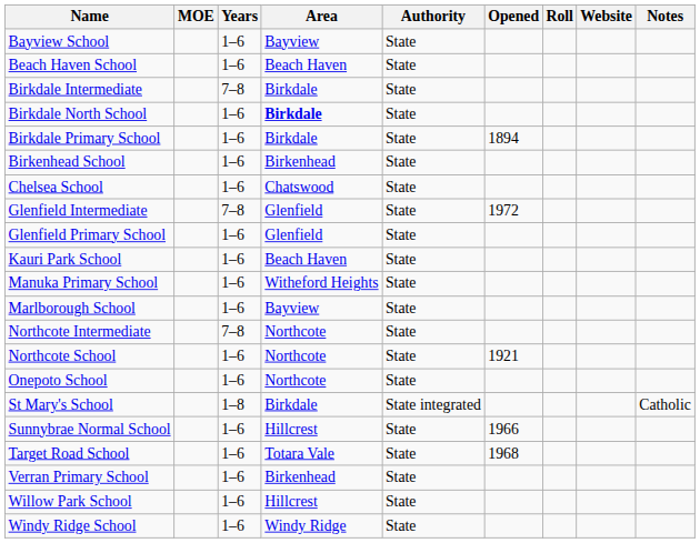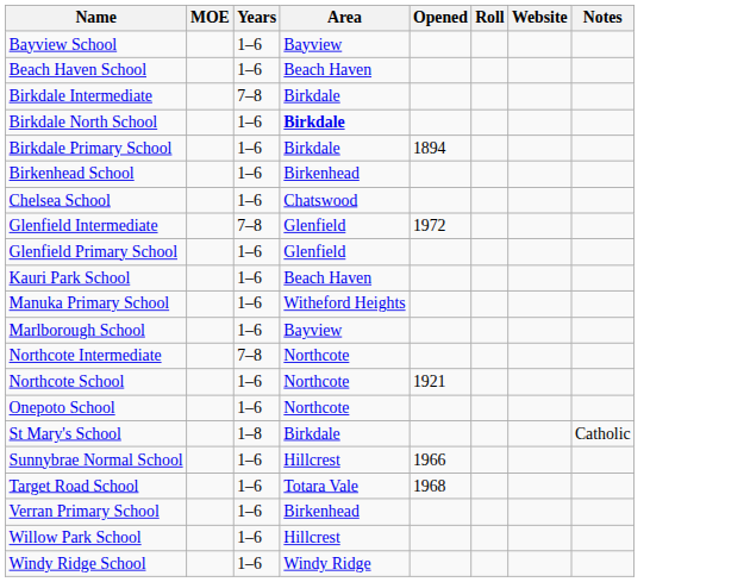 <table class="wikitable sortable">
 <tr>
 <th>Name</th>
 <th>MOE</th>
 <th>Years</th>
 <th>Area</th>
-<th>Authority</th>
 <th>Opened</th>
 <th>Roll</th>
 <th class="unsortable">Website</th>
 <th class="unsortable">Notes</th>
 </tr>
 <tr>
 <td><a href='#'>Bayview School</a></td>
 <td></td>
 <td>1–6</td>
 <td><a href='#'>Bayview</a></td>
-<td>State</td>
 <td></td>
 <td></td>
 <td></td>
 <td></td>
 </tr>
 <tr>
 <td><a href='#'>Beach Haven School</a></td>
 <td></td>
 <td>1–6</td>
 <td><a href='#'>Beach Haven</a></td>
-<td>State</td>
 <td></td>
 <td></td>
 <td></td>
 <td></td>
 </tr>
 <tr>
 <td><a href='#'>Birkdale Intermediate</a></td>
 <td></td>
 <td>7–8</td>
 <td><a href='#'>Birkdale</a></td>
-<td>State</td>
 <td></td>
 <td></td>
 <td></td>
 <td></td>
 </tr>
 <tr>
 <td><a href='#'>Birkdale North School</a></td>
 <td></td>
 <td>1–6</td>
 <td><strong><a href='#'>Birkdale</a></strong></td>
-<td>State</td>
 <td></td>
 <td></td>
 <td></td>
 <td></td>
 </tr>
 <tr>
 <td><a href='#'>Birkdale Primary School</a></td>
 <td></td>
 <td>1–6</td>
 <td><a href='#'>Birkdale</a></td>
-<td>State</td>
 <td>1894</td>
 <td></td>
 <td></td>
 <td></td>
 </tr>
 <tr>
 <td><a href='#'>Birkenhead School</a></td>
 <td></td>
 <td>1–6</td>
 <td><a href='#'>Birkenhead</a></td>
-<td>State</td>
 <td></td>
 <td></td>
 <td></td>
 <td></td>
 </tr>
 <tr>
 <td><a href='#'>Chelsea School</a></td>
 <td></td>
 <td>1–6</td>
 <td><a href='#'>Chatswood</a></td>
-<td>State</td>
 <td></td>
 <td></td>
 <td></td>
 <td></td>
 </tr>
 <tr>
 <td><a href='#'>Glenfield Intermediate</a></td>
 <td></td>
 <td>7–8</td>
 <td><a href='#'>Glenfield</a></td>
-<td>State</td>
 <td>1972</td>
 <td></td>
 <td></td>
 <td></td>
 </tr>
 <tr>
 <td><a href='#'>Glenfield Primary School</a></td>
 <td></td>
 <td>1–6</td>
 <td><a href='#'>Glenfield</a></td>
-<td>State</td>
 <td></td>
 <td></td>
 <td></td>
 <td></td>
 </tr>
 <tr>
 <td><a href='#'>Kauri Park School</a></td>
 <td></td>
 <td>1–6</td>
 <td><a href='#'>Beach Haven</a></td>
-<td>State</td>
 <td></td>
 <td></td>
 <td></td>
 <td></td>
 </tr>
 <tr>
 <td><a href='#'>Manuka Primary School</a></td>
 <td></td>
 <td>1–6</td>
 <td><a href='#'>Witheford Heights</a></td>
-<td>State</td>
 <td></td>
 <td></td>
 <td></td>
 <td></td>
 </tr>
 <tr>
 <td><a href='#'>Marlborough School</a></td>
 <td></td>
 <td>1–6</td>
 <td><a href='#'>Bayview</a></td>
-<td>State</td>
 <td></td>
 <td></td>
 <td></td>
 <td></td>
 </tr>
 <tr>
 <td><a href='#'>Northcote Intermediate</a></td>
 <td></td>
 <td>7–8</td>
 <td><a href='#'>Northcote</a></td>
-<td>State</td>
 <td></td>
 <td></td>
 <td></td>
 <td></td>
 </tr>
 <tr>
 <td><a href='#'>Northcote School</a></td>
 <td></td>
 <td>1–6</td>
 <td><a href='#'>Northcote</a></td>
-<td>State</td>
 <td>1921</td>
 <td></td>
 <td></td>
 <td></td>
 </tr>
 <tr>
 <td><a href='#'>Onepoto School</a></td>
 <td></td>
 <td>1–6</td>
 <td><a href='#'>Northcote</a></td>
-<td>State</td>
 <td></td>
 <td></td>
 <td></td>
 <td></td>
 </tr>
 <tr>
 <td><a href='#'>St Mary's School</a></td>
 <td></td>
 <td>1–8</td>
 <td><a href='#'>Birkdale</a></td>
-<td>State integrated</td>
 <td></td>
 <td></td>
 <td></td>
 <td>Catholic</td>
 </tr>
 <tr>
 <td><a href='#'>Sunnybrae Normal School</a></td>
 <td></td>
 <td>1–6</td>
 <td><a href='#'>Hillcrest</a></td>
-<td>State</td>
 <td>1966</td>
 <td></td>
 <td></td>
 <td></td>
 </tr>
 <tr>
 <td><a href='#'>Target Road School</a></td>
 <td></td>
 <td>1–6</td>
 <td><a href='#'>Totara Vale</a></td>
-<td>State</td>
 <td>1968</td>
 <td></td>
 <td></td>
 <td></td>
 </tr>
 <tr>
 <td><a href='#'>Verran Primary School</a></td>
 <td></td>
 <td>1–6</td>
 <td><a href='#'>Birkenhead</a></td>
-<td>State</td>
 <td></td>
 <td></td>
 <td></td>
 <td></td>
 </tr>
 <tr>
 <td><a href='#'>Willow Park School</a></td>
 <td></td>
 <td>1–6</td>
 <td><a href='#'>Hillcrest</a></td>
-<td>State</td>
 <td></td>
 <td></td>
 <td></td>
 <td></td>
 </tr>
 <tr>
 <td><a href='#'>Windy Ridge School</a></td>
 <td></td>
 <td>1–6</td>
 <td><a href='#'>Windy Ridge</a></td>
-<td>State</td>
 <td></td>
 <td></td>
 <td></td>
 <td></td>
 </tr>
 </table>
